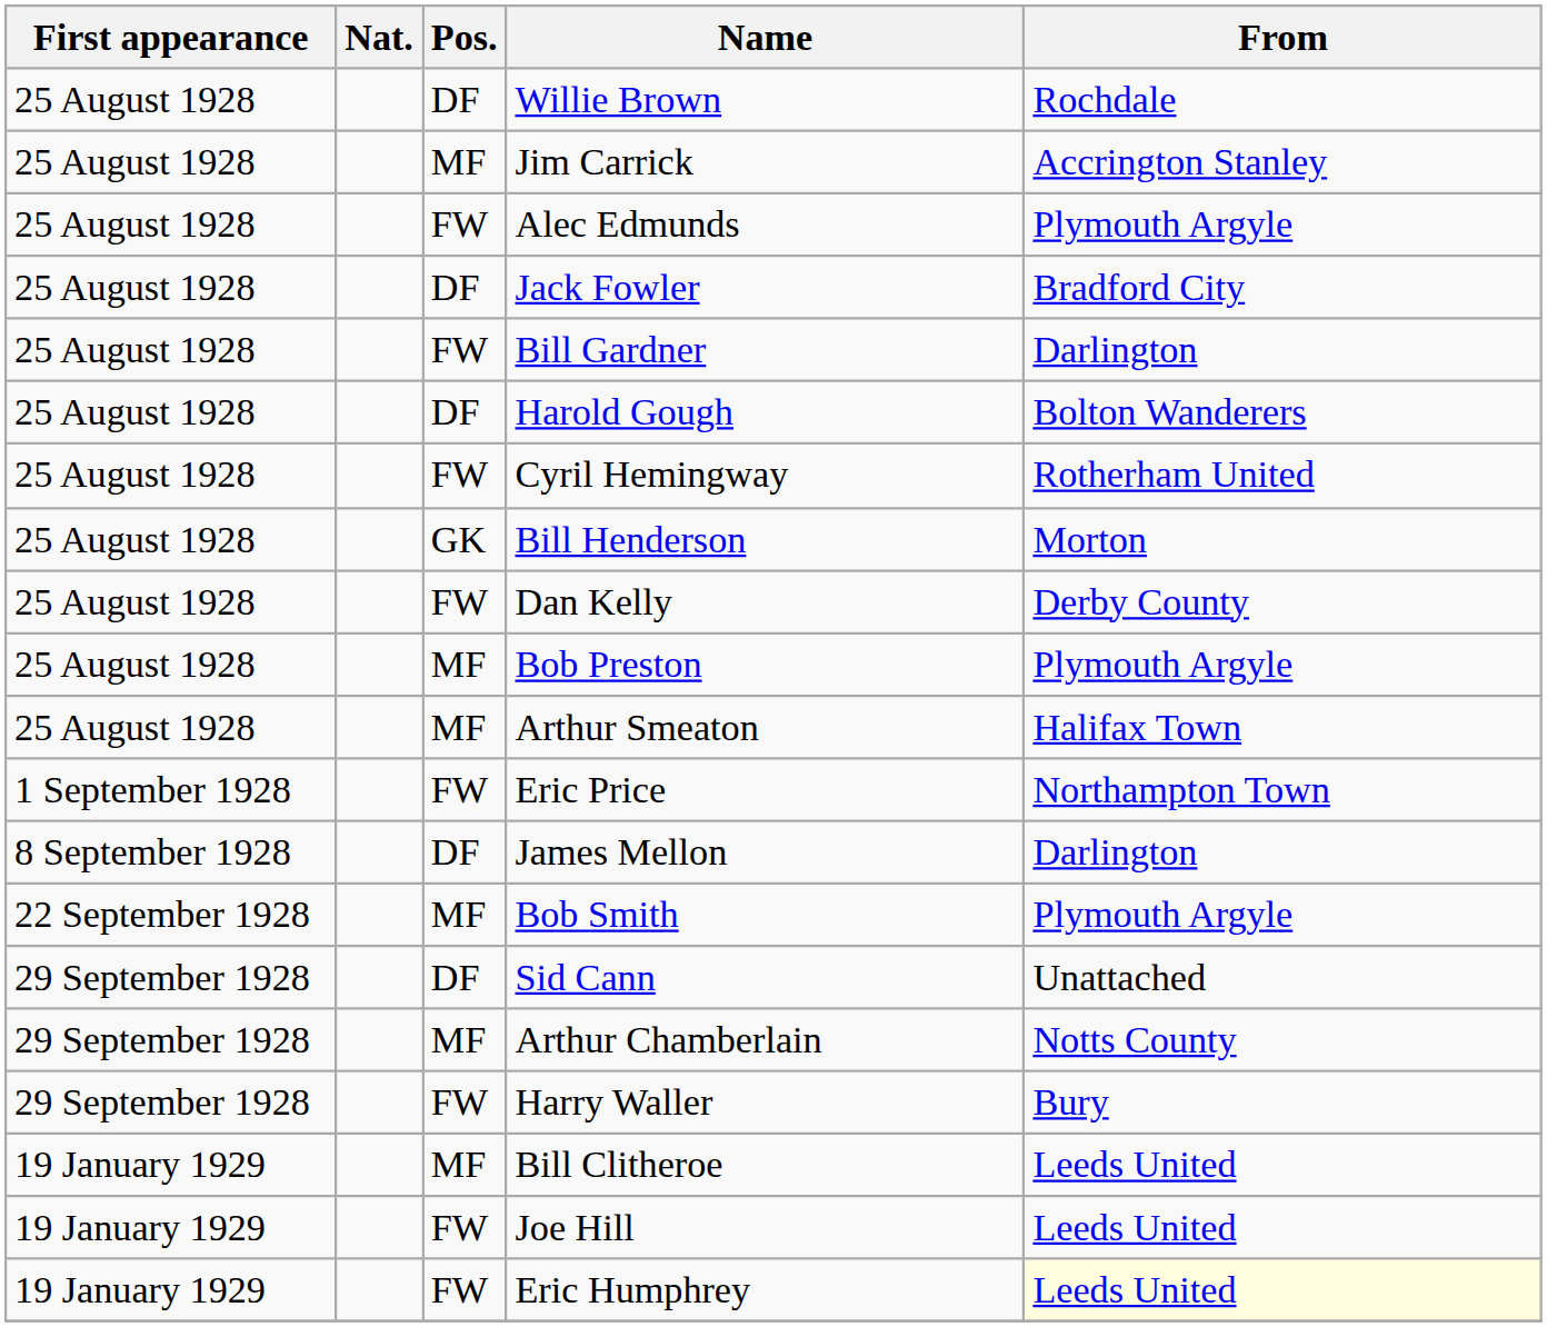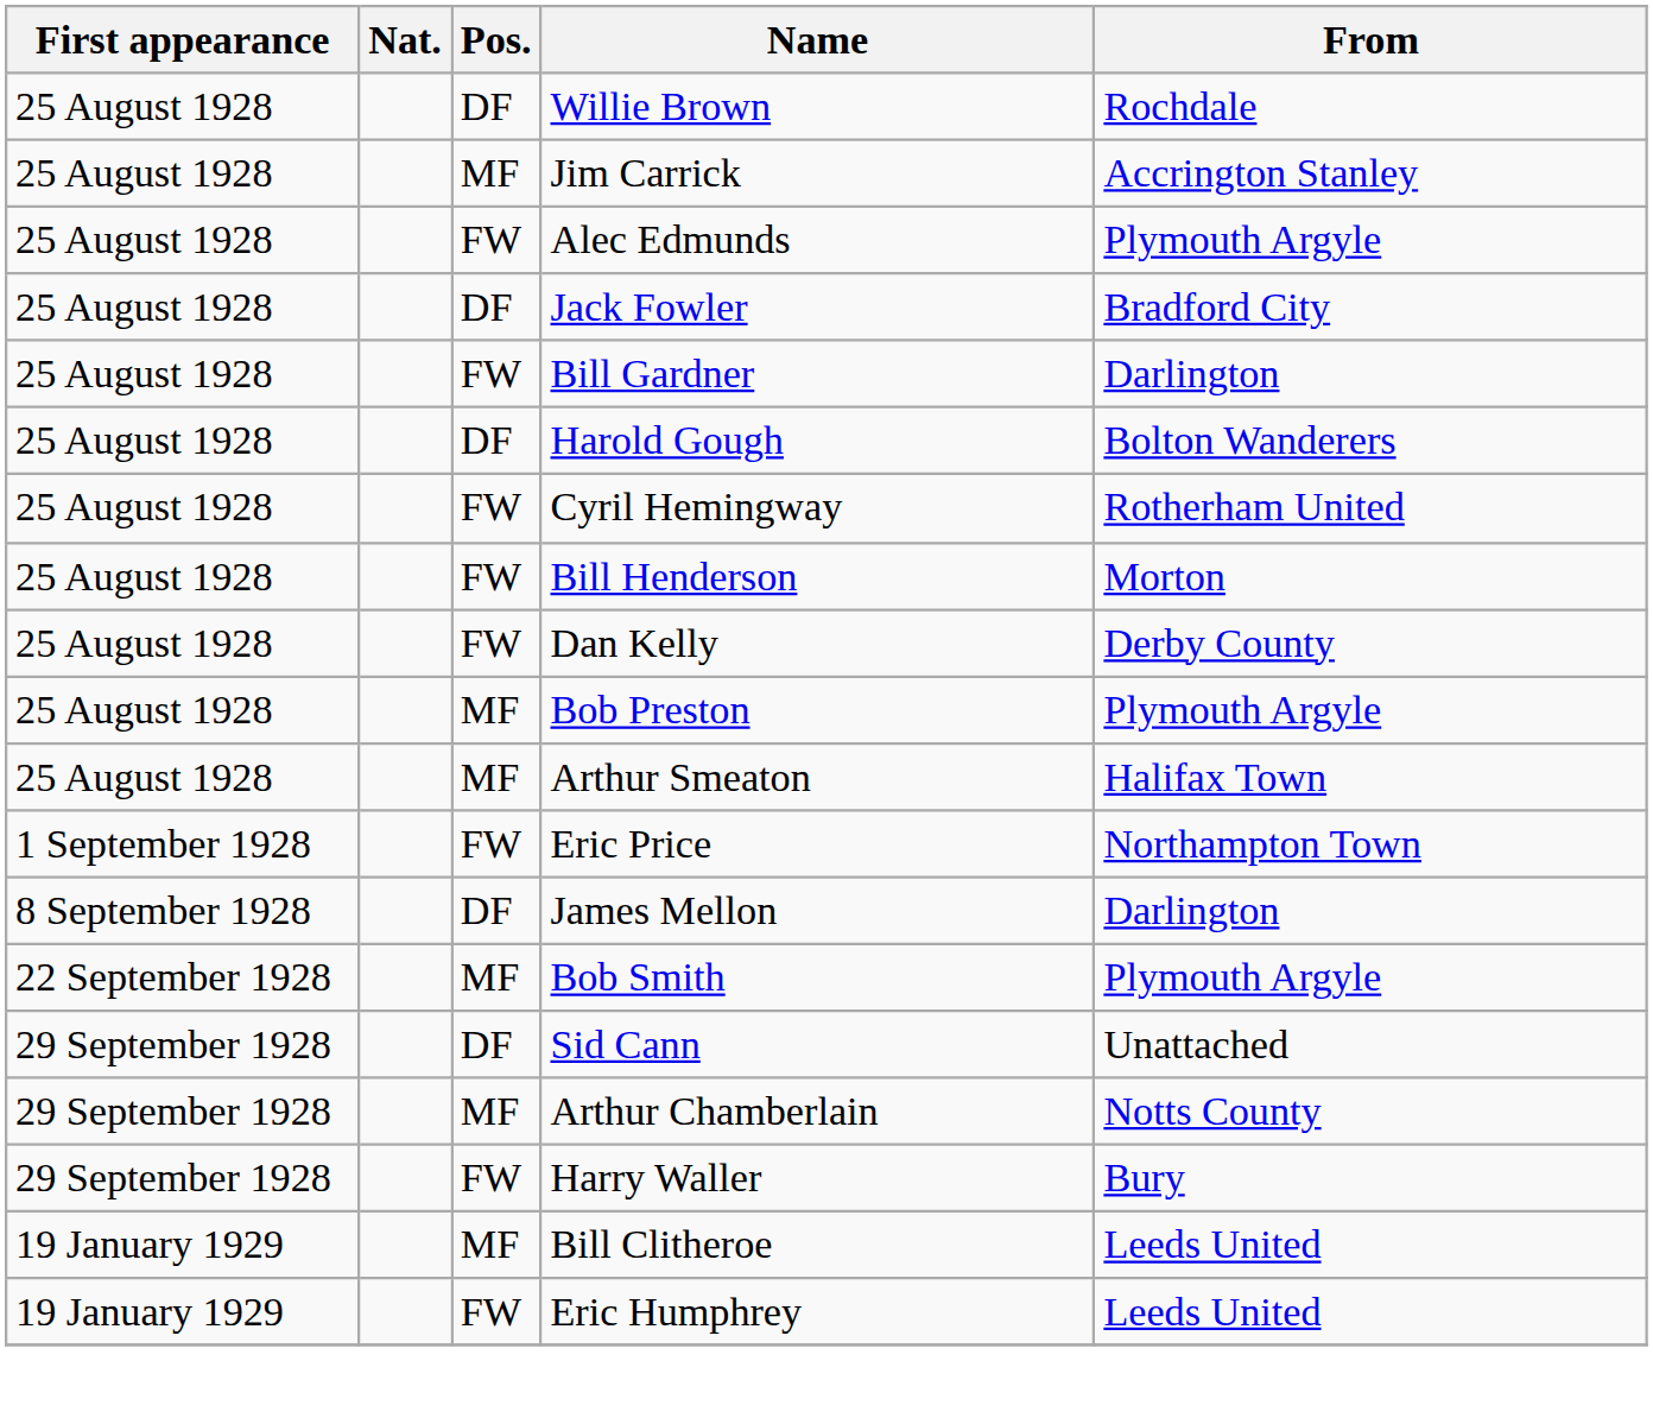 <table class="wikitable" style="font-size: 95%; text-align: left;">
 <tr>
 <th width=125>First appearance</th>
 <th>Nat.</th>
 <th>Pos.</th>
 <th width=200>Name</th>
 <th width=200>From</th>
 </tr>
 <tr>
 <td>25 August 1928</td>
 <td></td>
 <td>DF</td>
 <td><a href='#'>Willie Brown</a></td>
 <td><a href='#'>Rochdale</a></td>
 </tr>
 <tr>
 <td>25 August 1928</td>
 <td></td>
 <td>MF</td>
 <td>Jim Carrick</td>
 <td><a href='#'>Accrington Stanley</a></td>
 </tr>
 <tr>
 <td>25 August 1928</td>
 <td></td>
 <td>FW</td>
 <td>Alec Edmunds</td>
 <td><a href='#'>Plymouth Argyle</a></td>
 </tr>
 <tr>
 <td>25 August 1928</td>
 <td></td>
 <td>DF</td>
 <td><a href='#'>Jack Fowler</a></td>
 <td><a href='#'>Bradford City</a></td>
 </tr>
 <tr>
 <td>25 August 1928</td>
 <td></td>
 <td>FW</td>
 <td><a href='#'>Bill Gardner</a></td>
 <td><a href='#'>Darlington</a></td>
 </tr>
 <tr>
 <td>25 August 1928</td>
 <td></td>
 <td>DF</td>
 <td><a href='#'>Harold Gough</a></td>
 <td><a href='#'>Bolton Wanderers</a></td>
 </tr>
 <tr>
 <td>25 August 1928</td>
 <td></td>
 <td>FW</td>
 <td>Cyril Hemingway</td>
 <td><a href='#'>Rotherham United</a></td>
 </tr>
 <tr>
 <td>25 August 1928</td>
 <td></td>
-<td>GK</td>
+<td>FW</td>
 <td><a href='#'>Bill Henderson</a></td>
 <td><a href='#'>Morton</a></td>
 </tr>
 <tr>
 <td>25 August 1928</td>
 <td></td>
 <td>FW</td>
 <td>Dan Kelly</td>
 <td><a href='#'>Derby County</a></td>
 </tr>
 <tr>
 <td>25 August 1928</td>
 <td></td>
 <td>MF</td>
 <td><a href='#'>Bob Preston</a></td>
 <td><a href='#'>Plymouth Argyle</a></td>
 </tr>
 <tr>
 <td>25 August 1928</td>
 <td></td>
 <td>MF</td>
 <td>Arthur Smeaton</td>
 <td><a href='#'>Halifax Town</a></td>
 </tr>
 <tr>
 <td>1 September 1928</td>
 <td></td>
 <td>FW</td>
 <td>Eric Price</td>
 <td><a href='#'>Northampton Town</a></td>
 </tr>
 <tr>
 <td>8 September 1928</td>
 <td></td>
 <td>DF</td>
 <td>James Mellon</td>
 <td><a href='#'>Darlington</a></td>
 </tr>
 <tr>
 <td>22 September 1928</td>
 <td></td>
 <td>MF</td>
 <td><a href='#'>Bob Smith</a></td>
 <td><a href='#'>Plymouth Argyle</a></td>
 </tr>
 <tr>
 <td>29 September 1928</td>
 <td></td>
 <td>DF</td>
 <td><a href='#'>Sid Cann</a></td>
 <td>Unattached</td>
 </tr>
 <tr>
 <td>29 September 1928</td>
 <td></td>
 <td>MF</td>
 <td>Arthur Chamberlain</td>
 <td><a href='#'>Notts County</a></td>
 </tr>
 <tr>
 <td>29 September 1928</td>
 <td></td>
 <td>FW</td>
 <td>Harry Waller</td>
 <td><a href='#'>Bury</a></td>
 </tr>
 <tr>
 <td>19 January 1929</td>
 <td></td>
 <td>MF</td>
 <td>Bill Clitheroe</td>
 <td><a href='#'>Leeds United</a></td>
 </tr>
 <tr>
 <td>19 January 1929</td>
 <td></td>
 <td>FW</td>
-<td>Joe Hill</td>
+<td>Eric Humphrey</td>
 <td><a href='#'>Leeds United</a></td>
-</tr>
-<tr>
-<td>19 January 1929</td>
-<td></td>
-<td>FW</td>
-<td>Eric Humphrey</td>
-<td style="background: lightyellow;"><a href='#'>Leeds United</a></td>
 </tr>
 <tr>
 </tr>
 </table>
